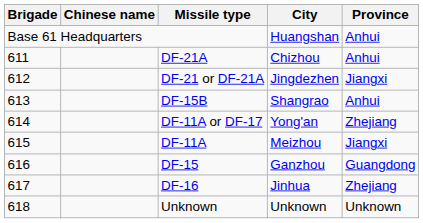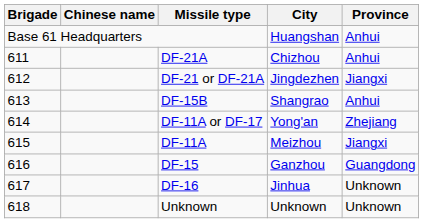 <table class="wikitable">
 <tr>
 <th>Brigade</th>
 <th>Chinese name</th>
 <th>Missile type</th>
 <th>City</th>
 <th>Province</th>
 </tr>
 <tr>
 <td colspan="3">Base 61 Headquarters</td>
 <td><a href='#'>Huangshan</a></td>
 <td><a href='#'>Anhui</a></td>
 </tr>
 <tr>
 <td>611</td>
 <td></td>
 <td><a href='#'>DF-21A</a></td>
 <td><a href='#'>Chizhou</a></td>
 <td><a href='#'>Anhui</a></td>
 </tr>
 <tr>
 <td>612</td>
 <td></td>
 <td><a href='#'>DF-21</a> or <a href='#'>DF-21A</a></td>
 <td><a href='#'>Jingdezhen</a></td>
 <td><a href='#'>Jiangxi</a></td>
 </tr>
 <tr>
 <td>613</td>
 <td></td>
 <td><a href='#'>DF-15B</a></td>
 <td><a href='#'>Shangrao</a></td>
 <td><a href='#'>Anhui</a></td>
 </tr>
 <tr>
 <td>614</td>
 <td></td>
 <td><a href='#'>DF-11A</a> or <a href='#'>DF-17</a></td>
 <td><a href='#'>Yong'an</a></td>
 <td><a href='#'>Zhejiang</a></td>
 </tr>
 <tr>
 <td>615</td>
 <td></td>
 <td><a href='#'>DF-11A</a></td>
 <td><a href='#'>Meizhou</a></td>
 <td><a href='#'>Jiangxi</a></td>
 </tr>
 <tr>
 <td>616</td>
 <td></td>
 <td><a href='#'>DF-15</a></td>
 <td><a href='#'>Ganzhou</a></td>
 <td><a href='#'>Guangdong</a></td>
 </tr>
 <tr>
 <td>617</td>
 <td></td>
 <td><a href='#'>DF-16</a></td>
 <td><a href='#'>Jinhua</a></td>
-<td><a href='#'>Zhejiang</a></td>
+<td>Unknown</td>
 </tr>
 <tr>
 <td>618</td>
 <td></td>
 <td>Unknown</td>
 <td>Unknown</td>
 <td>Unknown</td>
 </tr>
 </table>
